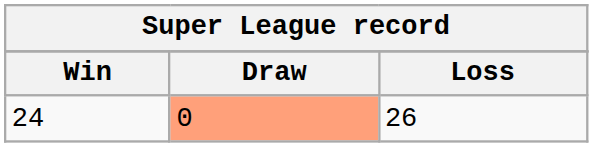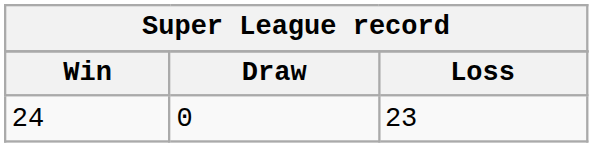 <table class="wikitable" width="20%" style="font-size:90%">
 <tr bgcolor="#efefef">
 <th colspan=11>Super League record</th>
 </tr>
 <tr bgcolor="#efefef">
 </tr>
 <tr>
 <th>Win</th>
 <th>Draw</th>
 <th>Loss</th>
 </tr>
 <tr>
 <td>24</td>
-<td style="background: lightsalmon;">0</td>
-<td>26</td>
+<td>0</td>
+<td>23</td>
 </tr>
 </table>
